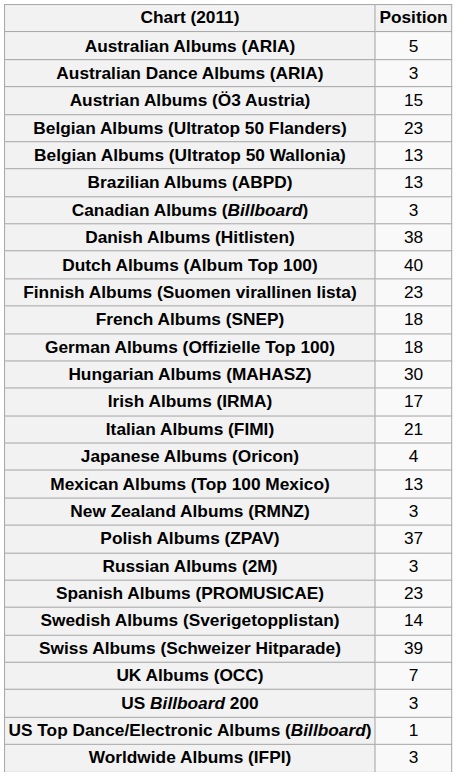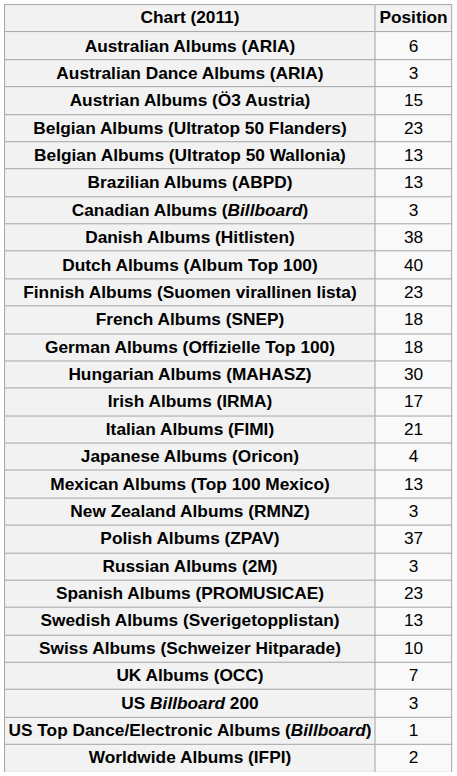 <table class="wikitable sortable plainrowheaders" style="text-align:center">
 <tr>
 <th scope="col">Chart (2011)</th>
 <th scope="col">Position</th>
 </tr>
 <tr>
 <th scope="row">Australian Albums (ARIA)</th>
-<td>5</td>
+<td>6</td>
 </tr>
 <tr>
 <th scope="row">Australian Dance Albums (ARIA)</th>
 <td>3</td>
 </tr>
 <tr>
 <th scope="row">Austrian Albums (Ö3 Austria)</th>
 <td>15</td>
 </tr>
 <tr>
 <th scope="row">Belgian Albums (Ultratop 50 Flanders)</th>
 <td>23</td>
 </tr>
 <tr>
 <th scope="row">Belgian Albums (Ultratop 50 Wallonia)</th>
 <td>13</td>
 </tr>
 <tr>
 <th scope="row">Brazilian Albums (ABPD)</th>
 <td>13</td>
 </tr>
 <tr>
 <th scope="row">Canadian Albums (<em>Billboard</em>)</th>
 <td>3</td>
 </tr>
 <tr>
 <th scope="row">Danish Albums (Hitlisten)</th>
 <td>38</td>
 </tr>
 <tr>
 <th scope="row">Dutch Albums (Album Top 100)</th>
 <td>40</td>
 </tr>
 <tr>
 <th scope="row">Finnish Albums (Suomen virallinen lista)</th>
 <td>23</td>
 </tr>
 <tr>
 <th scope="row">French Albums (SNEP)</th>
 <td>18</td>
 </tr>
 <tr>
 <th scope="row">German Albums (Offizielle Top 100)</th>
 <td>18</td>
 </tr>
 <tr>
 <th scope="row">Hungarian Albums (MAHASZ)</th>
 <td>30</td>
 </tr>
 <tr>
 <th scope="row">Irish Albums (IRMA)</th>
 <td>17</td>
 </tr>
 <tr>
 <th scope="row">Italian Albums (FIMI)</th>
 <td>21</td>
 </tr>
 <tr>
 <th scope="row">Japanese Albums (Oricon)</th>
 <td>4</td>
 </tr>
 <tr>
 <th scope="row">Mexican Albums (Top 100 Mexico)</th>
 <td>13</td>
 </tr>
 <tr>
 <th scope="row">New Zealand Albums (RMNZ)</th>
 <td>3</td>
 </tr>
 <tr>
 <th scope="row">Polish Albums (ZPAV)</th>
 <td>37</td>
 </tr>
 <tr>
 <th scope="row">Russian Albums (2M)</th>
 <td>3</td>
 </tr>
 <tr>
 <th scope="row">Spanish Albums (PROMUSICAE)</th>
 <td>23</td>
 </tr>
 <tr>
 <th scope="row">Swedish Albums (Sverigetopplistan)</th>
-<td>14</td>
+<td>13</td>
 </tr>
 <tr>
 <th scope="row">Swiss Albums (Schweizer Hitparade)</th>
-<td>39</td>
+<td>10</td>
 </tr>
 <tr>
 <th scope="row">UK Albums (OCC)</th>
 <td>7</td>
 </tr>
 <tr>
 <th scope="row">US <em>Billboard</em> 200</th>
 <td>3</td>
 </tr>
 <tr>
 <th scope="row">US Top Dance/Electronic Albums (<em>Billboard</em>)</th>
 <td>1</td>
 </tr>
 <tr>
 <th scope="row">Worldwide Albums (IFPI)</th>
-<td>3</td>
+<td>2</td>
 </tr>
 </table>
